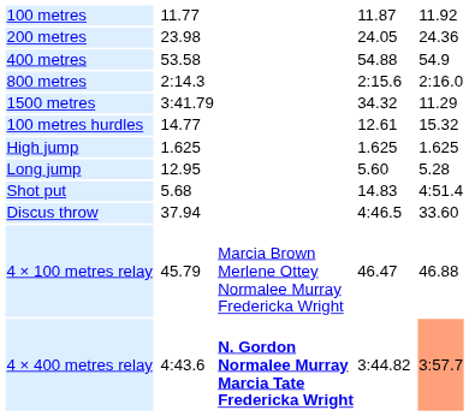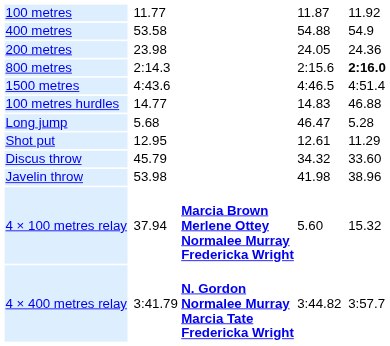 <table>
 <tr>
 <td bgcolor = DDEEFF><a href='#'>100 metres</a></td>
 <td></td>
 <td>11.77</td>
 <td></td>
 <td>11.87</td>
 <td></td>
 <td>11.92</td>
 </tr>
 <tr>
+<td bgcolor = DDEEFF><a href='#'>400 metres</a></td>
+<td></td>
+<td>53.58</td>
+<td></td>
+<td>54.88</td>
+<td></td>
+<td>54.9</td>
+</tr>
+<tr>
 <td bgcolor = DDEEFF><a href='#'>200 metres</a></td>
 <td></td>
 <td>23.98</td>
 <td></td>
 <td>24.05</td>
 <td></td>
 <td>24.36</td>
 </tr>
 <tr>
-<td bgcolor = DDEEFF><a href='#'>400 metres</a></td>
-<td></td>
-<td>53.58</td>
-<td></td>
-<td>54.88</td>
-<td></td>
-<td>54.9</td>
-</tr>
-<tr>
 <td bgcolor = DDEEFF><a href='#'>800 metres</a></td>
 <td></td>
 <td>2:14.3</td>
 <td></td>
 <td>2:15.6</td>
 <td></td>
-<td>2:16.0</td>
+<td><strong>2:16.0</strong></td>
 </tr>
 <tr>
 <td bgcolor = DDEEFF><a href='#'>1500 metres</a></td>
 <td></td>
-<td>3:41.79</td>
+<td>4:43.6</td>
 <td></td>
-<td>34.32</td>
+<td>4:46.5</td>
 <td></td>
-<td>11.29</td>
+<td>4:51.4</td>
 </tr>
 <tr>
 <td bgcolor = DDEEFF><a href='#'>100 metres hurdles</a></td>
 <td></td>
 <td>14.77</td>
 <td></td>
-<td>12.61</td>
+<td>14.83</td>
 <td></td>
-<td>15.32</td>
-</tr>
-<tr>
-<td bgcolor = DDEEFF><a href='#'>High jump</a></td>
-<td></td>
-<td>1.625</td>
-<td></td>
-<td>1.625</td>
-<td></td>
-<td>1.625</td>
+<td>46.88</td>
 </tr>
 <tr>
 <td bgcolor = DDEEFF><a href='#'>Long jump</a></td>
 <td></td>
-<td>12.95</td>
+<td>5.68</td>
 <td></td>
-<td>5.60</td>
+<td>46.47</td>
 <td></td>
 <td>5.28</td>
 </tr>
 <tr>
 <td bgcolor = DDEEFF><a href='#'>Shot put</a></td>
 <td></td>
-<td>5.68</td>
+<td>12.95</td>
 <td></td>
-<td>14.83</td>
+<td>12.61</td>
 <td></td>
-<td>4:51.4</td>
+<td>11.29</td>
 </tr>
 <tr>
 <td bgcolor = DDEEFF><a href='#'>Discus throw</a></td>
 <td></td>
-<td>37.94</td>
+<td>45.79</td>
 <td></td>
-<td>4:46.5</td>
+<td>34.32</td>
 <td></td>
 <td>33.60</td>
 </tr>
 <tr>
+<td bgcolor = DDEEFF><a href='#'>Javelin throw</a></td>
+<td></td>
+<td>53.98</td>
+<td></td>
+<td>41.98</td>
+<td></td>
+<td>38.96</td>
+</tr>
+<tr>
 <td bgcolor = DDEEFF><a href='#'>4 × 100 metres relay</a></td>
 <td></td>
-<td>45.79</td>
-<td>  <br> <a href='#'>Marcia Brown</a> <br> <a href='#'>Merlene Ottey</a> <br> <a href='#'>Normalee Murray</a> <br> <a href='#'>Fredericka Wright</a></td>
-<td>46.47</td>
+<td>37.94</td>
+<td><strong>  <br> <a href='#'>Marcia Brown</a> <br> <a href='#'>Merlene Ottey</a> <br> <a href='#'>Normalee Murray</a> <br> <a href='#'>Fredericka Wright</a></strong></td>
+<td>5.60</td>
 <td></td>
-<td>46.88</td>
+<td>15.32</td>
 </tr>
 <tr>
 <td bgcolor = DDEEFF><a href='#'>4 × 400 metres relay</a></td>
 <td></td>
-<td>4:43.6</td>
+<td>3:41.79</td>
 <td><strong> <br> <a href='#'>N. Gordon</a> <br> <a href='#'>Normalee Murray</a> <br> <a href='#'>Marcia Tate</a> <br> <a href='#'>Fredericka Wright</a></strong></td>
 <td>3:44.82</td>
 <td></td>
-<td style="background: lightsalmon;">3:57.7</td>
+<td>3:57.7</td>
 </tr>
 </table>
